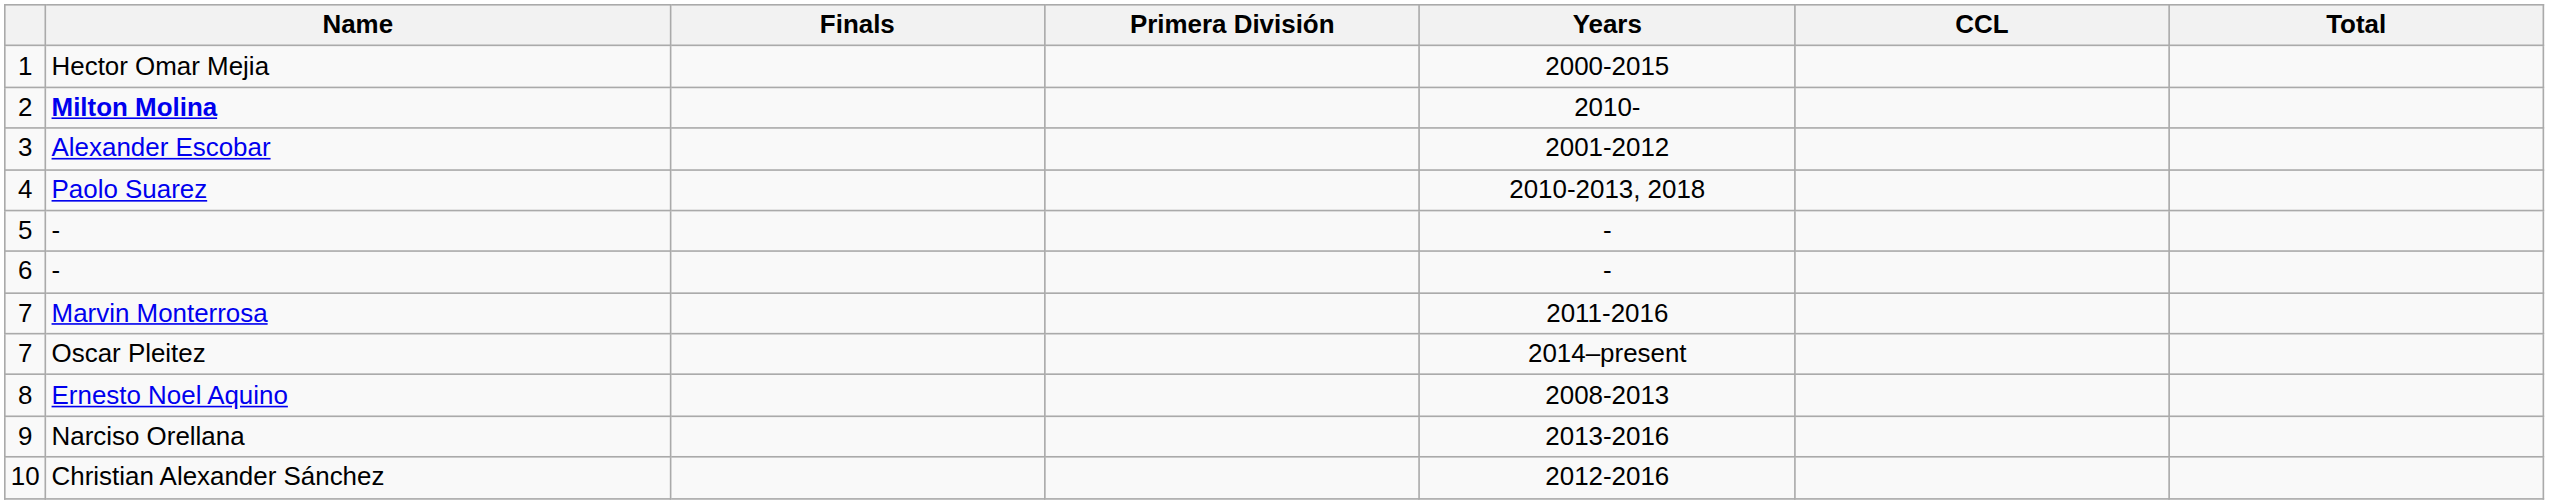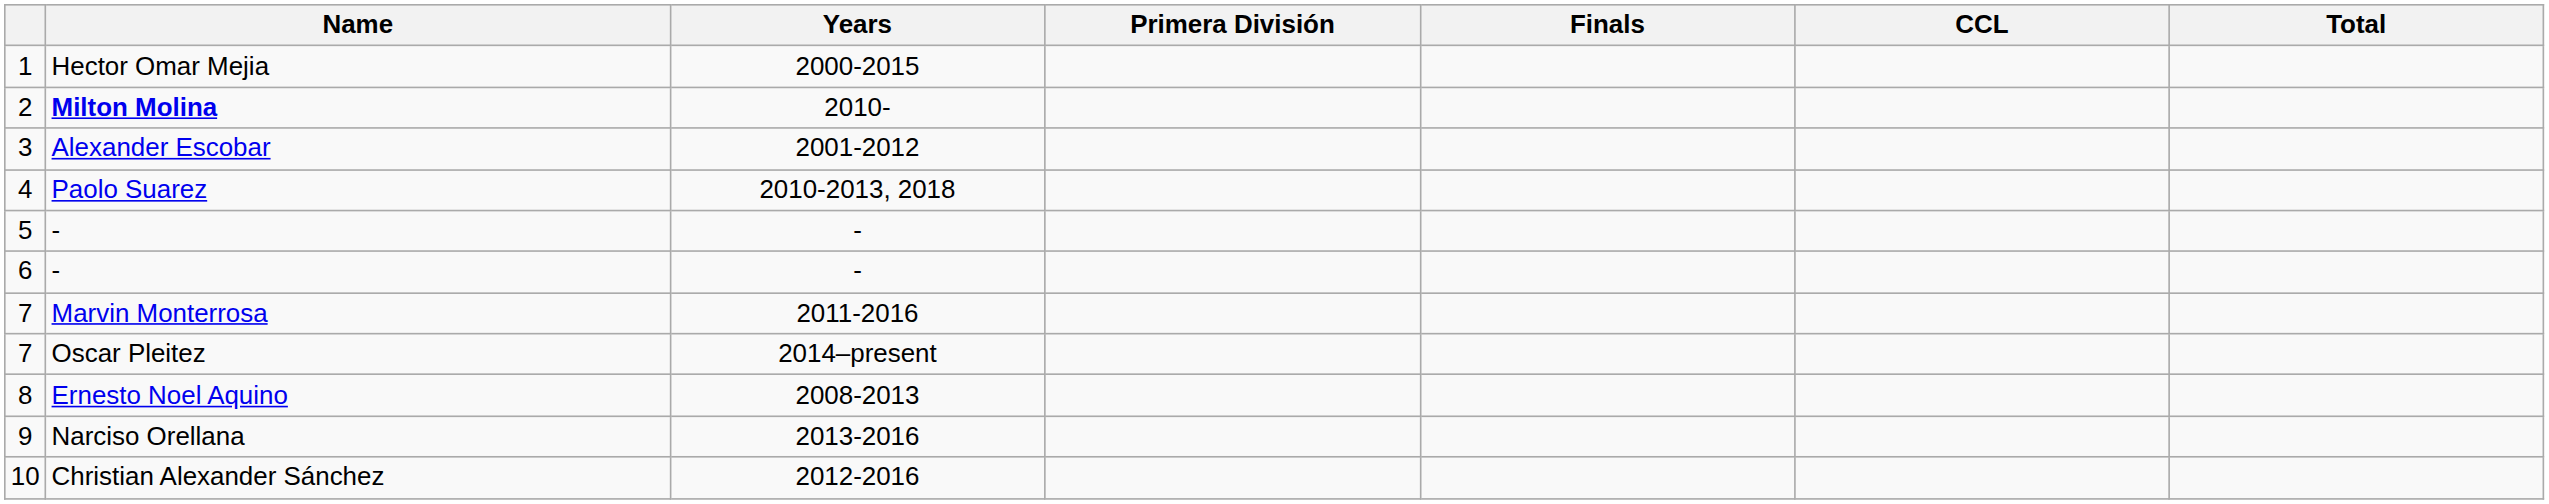 <table class="wikitable sortable" style="text-align: center;">
 <tr>
 <th></th>
 <th width=25%>Name</th>
+<th width=15%>Years</th>
+<th width=15%>Primera División</th>
 <th width=15%>Finals</th>
-<th width=15%>Primera División</th>
-<th width=15%>Years</th>
 <th width=15%>CCL</th>
 <th width=15%>Total</th>
 </tr>
 <tr>
 <td>1</td>
 <td style="text-align:left;"> Hector Omar Mejia</td>
+<td>2000-2015</td>
 <td></td>
 <td></td>
-<td>2000-2015</td>
 <td></td>
 <td></td>
 </tr>
 <tr>
 <td>2</td>
 <td style="text-align:left;"><strong><a href='#'>Milton Molina</a></strong></td>
+<td>2010-</td>
 <td></td>
 <td></td>
-<td>2010-</td>
 <td></td>
 <td></td>
 </tr>
 <tr>
 <td>3</td>
 <td style="text-align:left;"><a href='#'>Alexander Escobar</a></td>
+<td>2001-2012</td>
 <td></td>
 <td></td>
-<td>2001-2012</td>
 <td></td>
 <td></td>
 </tr>
 <tr>
 <td>4</td>
 <td style="text-align:left;"> <a href='#'>Paolo Suarez</a></td>
+<td>2010-2013, 2018</td>
 <td></td>
 <td></td>
-<td>2010-2013, 2018</td>
 <td></td>
 <td></td>
 </tr>
 <tr>
 <td>5</td>
 <td style="text-align:left;">-</td>
+<td>-</td>
 <td></td>
 <td></td>
-<td>-</td>
 <td></td>
 <td></td>
 </tr>
 <tr>
 <td>6</td>
 <td style="text-align:left;">-</td>
+<td>-</td>
 <td></td>
 <td></td>
-<td>-</td>
 <td></td>
 <td></td>
 </tr>
 <tr>
 <td>7</td>
 <td style="text-align:left;"><a href='#'>Marvin Monterrosa</a></td>
+<td>2011-2016</td>
 <td></td>
 <td></td>
-<td>2011-2016</td>
 <td></td>
 <td></td>
 </tr>
 <tr>
 <td>7</td>
 <td style="text-align:left;">Oscar Pleitez</td>
+<td>2014–present</td>
 <td></td>
 <td></td>
-<td>2014–present</td>
 <td></td>
 <td></td>
 </tr>
 <tr>
 <td>8</td>
 <td style="text-align:left;"><a href='#'>Ernesto Noel Aquino</a></td>
+<td>2008-2013</td>
 <td></td>
 <td></td>
-<td>2008-2013</td>
 <td></td>
 <td></td>
 </tr>
 <tr>
 <td>9</td>
 <td style="text-align:left;">Narciso Orellana</td>
+<td>2013-2016</td>
 <td></td>
 <td></td>
-<td>2013-2016</td>
 <td></td>
 <td></td>
 </tr>
 <tr>
 <td>10</td>
 <td style="text-align:left;">Christian Alexander Sánchez</td>
+<td>2012-2016</td>
 <td></td>
 <td></td>
-<td>2012-2016</td>
 <td></td>
 <td></td>
 </tr>
 </table>
